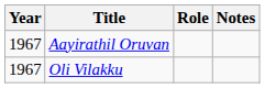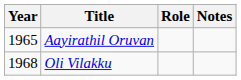 <table class="wikitable sortable">
 <tr>
 <th scope="col">Year</th>
 <th scope="col">Title</th>
 <th scope="col">Role</th>
 <th scope="col" class="unsortable">Notes</th>
 </tr>
 <tr>
-<td>1967</td>
+<td>1965</td>
 <td><em><a href='#'>Aayirathil Oruvan</a></em></td>
 <td></td>
 <td></td>
 </tr>
 <tr>
-<td>1967</td>
+<td>1968</td>
 <td><em><a href='#'>Oli Vilakku</a></em></td>
 <td></td>
 <td></td>
 </tr>
 </table>
